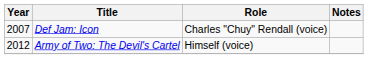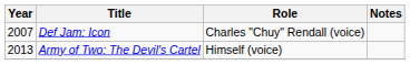 <table class="wikitable sortable">
 <tr>
 <th>Year</th>
 <th>Title</th>
 <th>Role</th>
 <th class="unsortable">Notes</th>
 </tr>
 <tr>
 <td>2007</td>
 <td><em><a href='#'>Def Jam: Icon</a></em></td>
 <td>Charles "Chuy" Rendall (voice)</td>
 <td></td>
 </tr>
 <tr>
-<td>2012</td>
+<td>2013</td>
 <td><em><a href='#'>Army of Two: The Devil's Cartel</a></em></td>
 <td>Himself (voice)</td>
 <td></td>
 </tr>
 <tr>
 </tr>
 </table>
